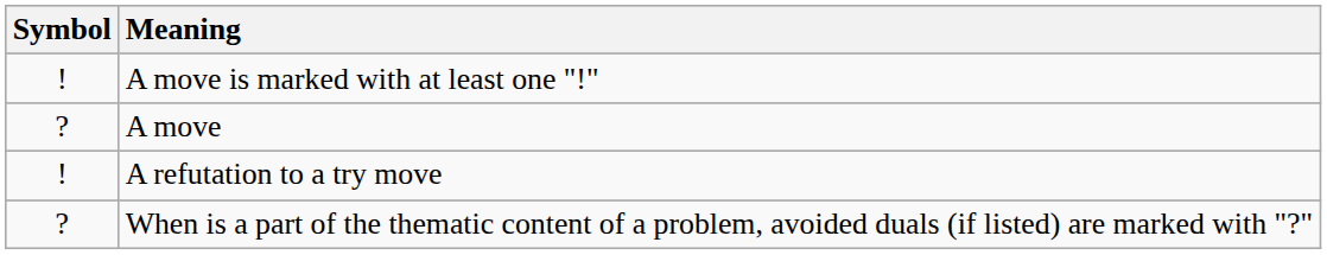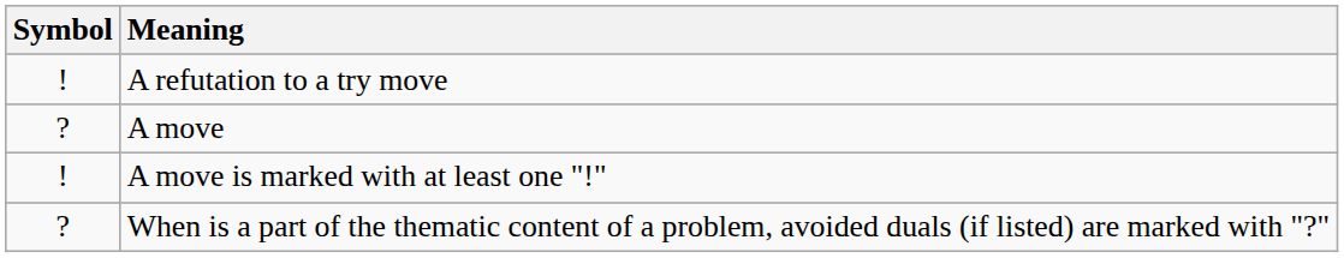 <table class="wikitable">
 <tr style="vertical-align:bottom;">
 <th>Symbol</th>
 <th style="text-align:left;">Meaning</th>
 </tr>
 <tr style="vertical-align:top;">
 <td style="text-align:center;">!</td>
-<td>A  move is marked with at least one "!"</td>
+<td>A refutation to a try move</td>
 </tr>
 <tr style="vertical-align:top;">
 <td style="text-align:center;">?</td>
 <td>A  move</td>
 </tr>
 <tr style="vertical-align:top;">
 <td style="text-align:center;">!</td>
-<td>A refutation to a try move</td>
+<td>A  move is marked with at least one "!"</td>
 </tr>
 <tr style="vertical-align:top;">
 <td style="text-align:center;">?</td>
 <td>When  is a part of the thematic content of a problem, avoided duals (if listed) are marked with "?"</td>
 </tr>
 </table>
